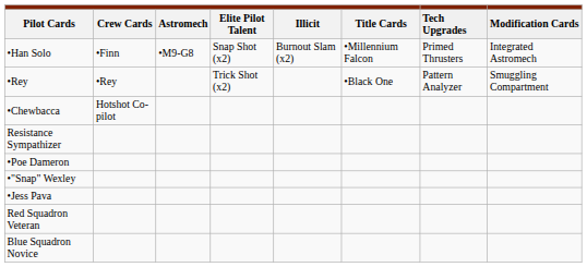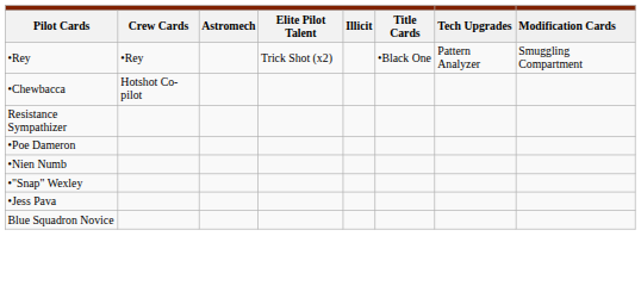 <table class="wikitable sortable">
 <tr style="background:#802200;">
 <td colspan="6"></td>
 <td></td>
 <td></td>
 </tr>
 <tr style="background:#f0f0f0;">
 <th>Pilot Cards</th>
 <th>Crew Cards</th>
 <th>Astromech</th>
 <th>Elite Pilot Talent</th>
 <th>Illicit</th>
 <th>Title Cards</th>
 <td><strong>Tech Upgrades</strong></td>
 <td><strong>Modification Cards</strong></td>
-</tr>
-<tr>
-<td>•Han Solo</td>
-<td>•Finn</td>
-<td>•M9-G8</td>
-<td>Snap Shot (x2)</td>
-<td>Burnout Slam (x2)</td>
-<td>•Millennium Falcon</td>
-<td>Primed Thrusters</td>
-<td>Integrated Astromech</td>
 </tr>
 <tr>
 <td>•Rey</td>
 <td>•Rey</td>
 <td></td>
 <td>Trick Shot (x2)</td>
 <td></td>
 <td>•Black One</td>
 <td>Pattern Analyzer</td>
 <td>Smuggling Compartment</td>
 </tr>
 <tr>
 <td>•Chewbacca</td>
 <td>Hotshot Co-pilot</td>
 <td></td>
 <td></td>
 <td></td>
 <td></td>
 <td></td>
 <td></td>
 </tr>
 <tr>
 <td>Resistance Sympathizer</td>
 <td></td>
 <td></td>
 <td></td>
 <td></td>
 <td></td>
 <td></td>
 <td></td>
 </tr>
 <tr>
 <td>•Poe Dameron</td>
 <td></td>
 <td></td>
 <td></td>
 <td></td>
 <td></td>
 <td></td>
 <td></td>
 </tr>
 <tr>
+<td>•Nien Numb</td>
+<td></td>
+<td></td>
+<td></td>
+<td></td>
+<td></td>
+<td></td>
+<td></td>
+</tr>
+<tr>
 <td>•"Snap" Wexley</td>
 <td></td>
 <td></td>
 <td></td>
 <td></td>
 <td></td>
 <td></td>
 <td></td>
 </tr>
 <tr>
 <td>•Jess Pava</td>
 <td></td>
 <td></td>
 <td></td>
 <td></td>
 <td></td>
 <td></td>
 <td></td>
 </tr>
 <tr>
-<td>Red Squadron Veteran</td>
-<td></td>
-<td></td>
-<td></td>
-<td></td>
-<td></td>
-<td></td>
-<td></td>
-</tr>
-<tr>
 <td>Blue Squadron Novice</td>
 <td></td>
 <td></td>
 <td></td>
 <td></td>
 <td></td>
 <td></td>
 <td></td>
 </tr>
 </table>
